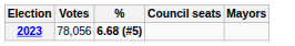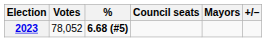 <table class=wikitable style="text-align: right;">
 <tr>
 <th>Election</th>
 <th>Votes</th>
 <th>%</th>
 <th>Council seats</th>
 <th>Mayors</th>
+<th>+/–</th>
 </tr>
 <tr>
 <th align=center><a href='#'>2023</a></th>
-<td>78,056</td>
+<td>78,052</td>
 <td><strong>6.68 (#5)</strong></td>
+<td></td>
 <td></td>
 <td></td>
 </tr>
 </table>
